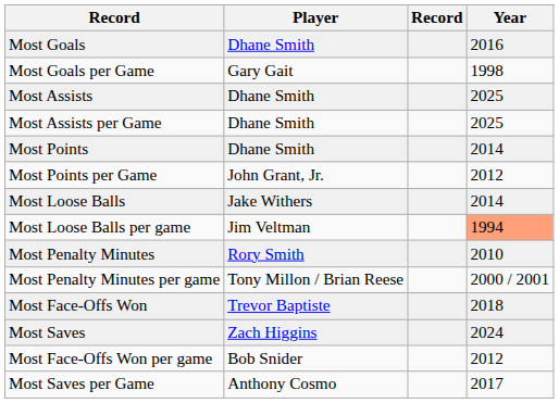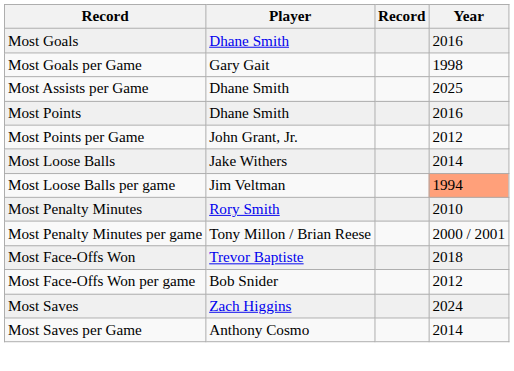 <table class="wikitable">
 <tr>
 <th>Record</th>
 <th>Player</th>
 <th>Record</th>
 <th>Year</th>
 </tr>
 <tr align="left" bgcolor="#f0f0f0">
 <td>Most Goals</td>
 <td><a href='#'>Dhane Smith</a></td>
 <td></td>
 <td>2016</td>
 </tr>
 <tr>
 <td>Most Goals per Game</td>
 <td>Gary Gait</td>
 <td></td>
 <td>1998</td>
 </tr>
-<tr bgcolor="#f0f0f0">
-<td>Most Assists</td>
-<td>Dhane Smith</td>
-<td></td>
-<td>2025</td>
-</tr>
 <tr>
 <td>Most Assists per Game</td>
 <td>Dhane Smith</td>
 <td></td>
 <td>2025</td>
 </tr>
 <tr bgcolor="#f0f0f0">
 <td>Most Points</td>
 <td>Dhane Smith</td>
 <td></td>
-<td>2014</td>
+<td>2016</td>
 </tr>
 <tr>
 <td>Most Points per Game</td>
 <td>John Grant, Jr.</td>
 <td></td>
 <td>2012</td>
 </tr>
 <tr align="left" bgcolor="#f0f0f0">
 <td>Most Loose Balls</td>
 <td>Jake Withers</td>
 <td></td>
 <td>2014</td>
 </tr>
 <tr>
 <td>Most Loose Balls per game</td>
 <td>Jim Veltman</td>
 <td></td>
 <td style="background: lightsalmon;">1994</td>
 </tr>
 <tr align="left" bgcolor="#f0f0f0">
 <td>Most Penalty Minutes</td>
 <td><a href='#'>Rory Smith</a></td>
 <td></td>
 <td>2010</td>
 </tr>
 <tr>
 <td>Most Penalty Minutes per game</td>
 <td>Tony Millon / Brian Reese</td>
 <td></td>
 <td>2000 / 2001</td>
 </tr>
 <tr bgcolor="#f0f0f0">
 <td>Most Face-Offs Won</td>
 <td><a href='#'>Trevor Baptiste</a></td>
 <td></td>
 <td>2018</td>
 </tr>
+<tr align="left">
+<td>Most Face-Offs Won per game</td>
+<td>Bob Snider</td>
+<td></td>
+<td>2012</td>
+</tr>
 <tr bgcolor="#f0f0f0">
 <td>Most Saves</td>
 <td><a href='#'>Zach Higgins</a></td>
 <td></td>
 <td>2024</td>
 </tr>
-<tr align="left">
-<td>Most Face-Offs Won per game</td>
-<td>Bob Snider</td>
-<td></td>
-<td>2012</td>
-</tr>
 <tr>
 <td>Most Saves per Game</td>
 <td>Anthony Cosmo</td>
 <td></td>
-<td>2017</td>
+<td>2014</td>
 </tr>
 </table>
